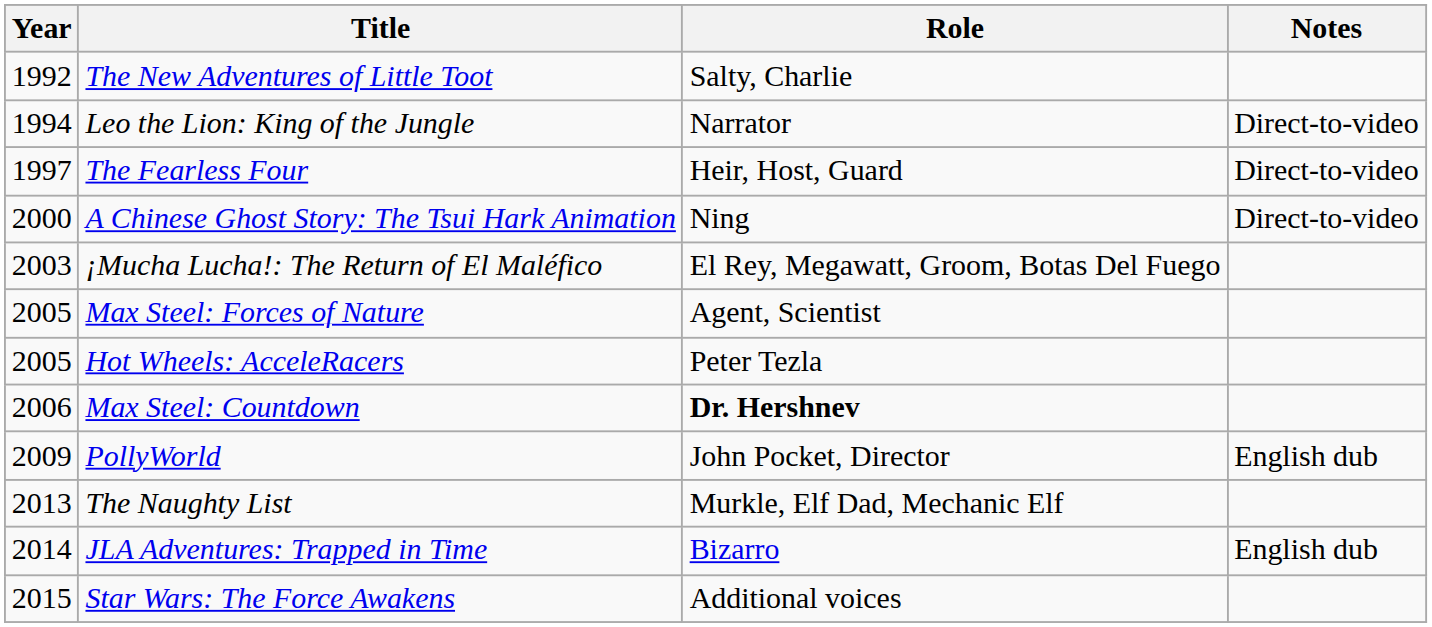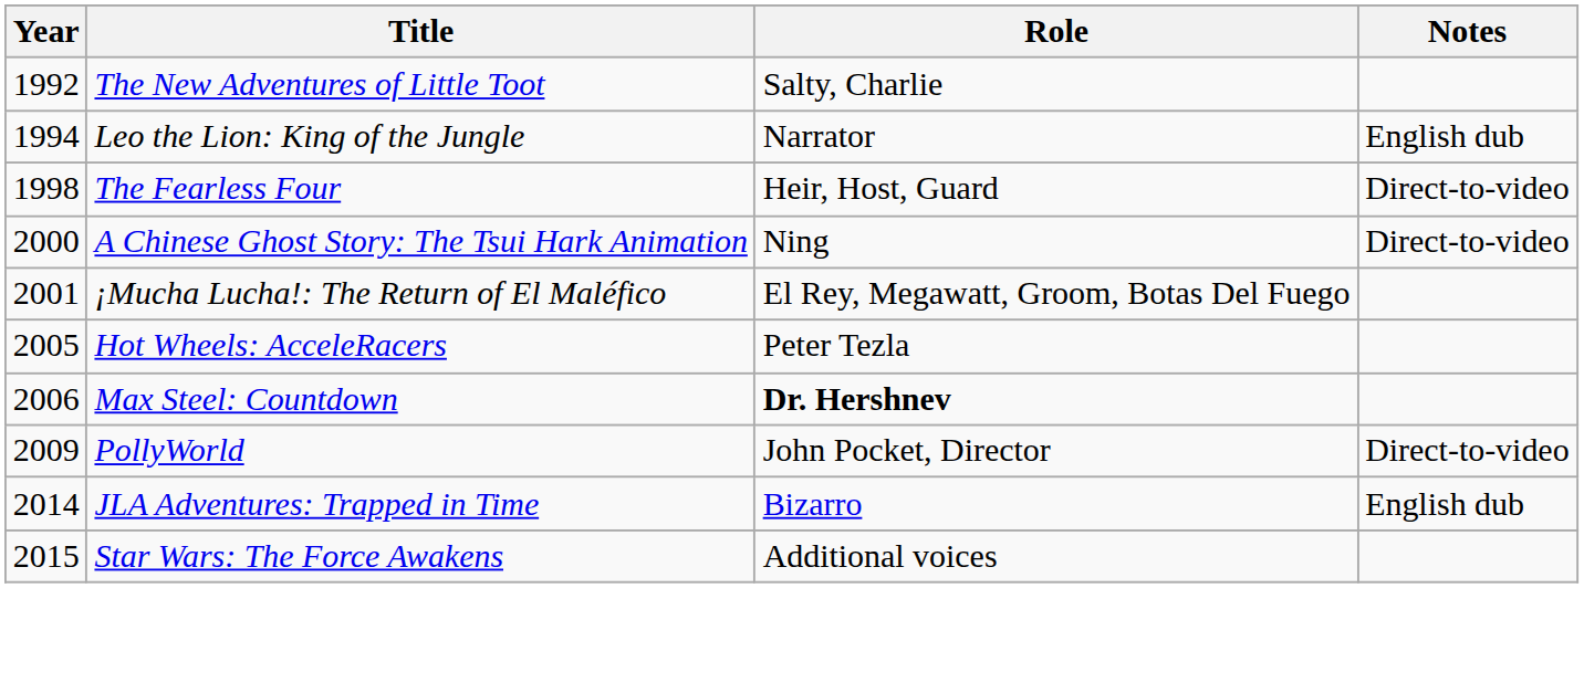 <table class="wikitable sortable">
 <tr>
 <th>Year</th>
 <th>Title</th>
 <th>Role</th>
 <th>Notes</th>
 </tr>
 <tr>
 <td>1992</td>
 <td><em><a href='#'>The New Adventures of Little Toot</a></em></td>
 <td>Salty, Charlie</td>
 <td></td>
 </tr>
 <tr>
 <td>1994</td>
 <td><em>Leo the Lion: King of the Jungle</em></td>
 <td>Narrator</td>
-<td>Direct-to-video</td>
+<td>English dub</td>
 </tr>
 <tr>
-<td>1997</td>
+<td>1998</td>
 <td><em><a href='#'>The Fearless Four</a></em></td>
 <td>Heir, Host, Guard</td>
 <td>Direct-to-video</td>
 </tr>
 <tr>
 <td>2000</td>
 <td><em><a href='#'>A Chinese Ghost Story: The Tsui Hark Animation</a></em></td>
 <td>Ning</td>
 <td>Direct-to-video</td>
 </tr>
 <tr>
-<td>2003</td>
+<td>2001</td>
 <td><em>¡Mucha Lucha!: The Return of El Maléfico</em></td>
 <td>El Rey, Megawatt, Groom, Botas Del Fuego</td>
-<td></td>
-</tr>
-<tr>
-<td>2005</td>
-<td><em><a href='#'>Max Steel: Forces of Nature</a></em></td>
-<td>Agent, Scientist</td>
 <td></td>
 </tr>
 <tr>
 <td>2005</td>
 <td><em><a href='#'>Hot Wheels: AcceleRacers</a></em></td>
 <td>Peter Tezla</td>
 <td></td>
 </tr>
 <tr>
 <td>2006</td>
 <td><em><a href='#'>Max Steel: Countdown</a></em></td>
 <td><strong>Dr. Hershnev</strong></td>
 <td></td>
 </tr>
 <tr>
 <td>2009</td>
 <td><em><a href='#'>PollyWorld</a></em></td>
 <td>John Pocket, Director</td>
-<td>English dub</td>
-</tr>
-<tr>
-<td>2013</td>
-<td><em>The Naughty List</em></td>
-<td>Murkle, Elf Dad, Mechanic Elf</td>
-<td></td>
+<td>Direct-to-video</td>
 </tr>
 <tr>
 <td>2014</td>
 <td><em><a href='#'>JLA Adventures: Trapped in Time</a></em></td>
 <td><a href='#'>Bizarro</a></td>
 <td>English dub</td>
 </tr>
 <tr>
 <td>2015</td>
 <td><em><a href='#'>Star Wars: The Force Awakens</a></em></td>
 <td>Additional voices</td>
 <td></td>
 </tr>
 </table>
